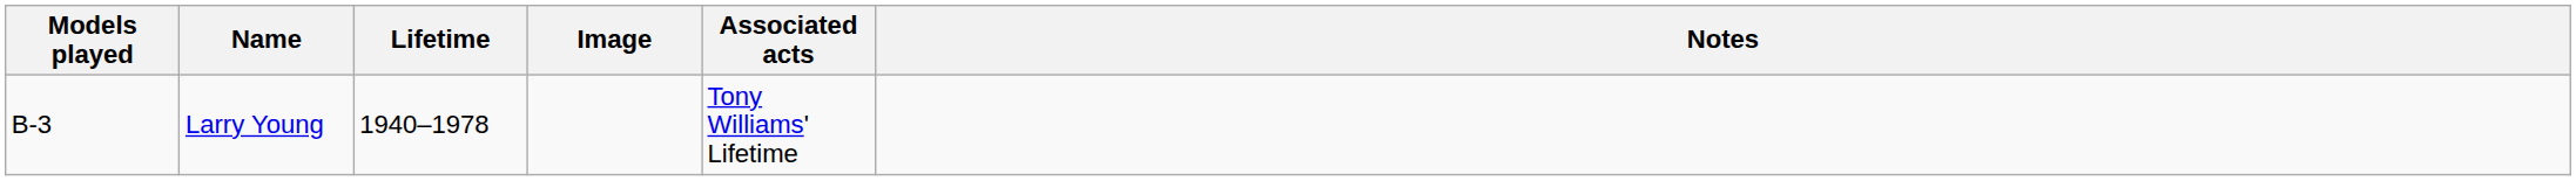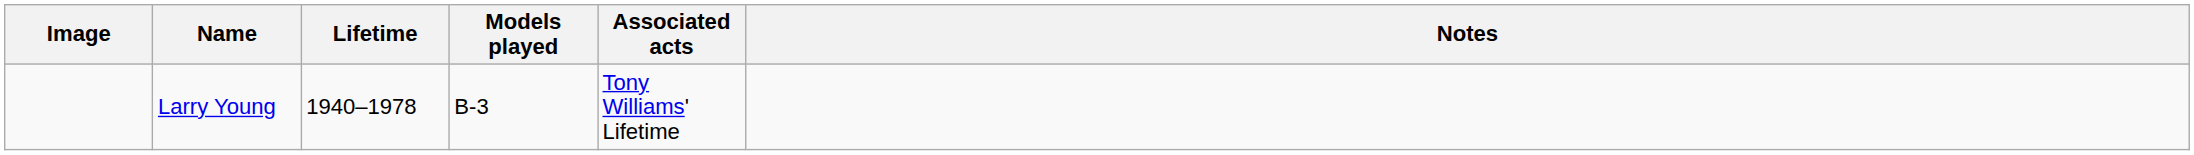 <table class="wikitable" style="width:100%">
 <tr>
-<th style="width:100px;">Models played</th>
+<th style="width:100px;">Image</th>
 <th style="width:100px;">Name</th>
 <th style="width:100px;">Lifetime</th>
-<th style="width:100px;">Image</th>
+<th style="width:100px;">Models played</th>
 <th style="width:100px;">Associated acts</th>
 <th style="width:*;">Notes</th>
 </tr>
 <tr>
-<td>B-3</td>
+<td></td>
 <td><a href='#'>Larry Young</a></td>
 <td>1940–1978</td>
-<td></td>
+<td>B-3</td>
 <td><a href='#'>Tony Williams</a>' Lifetime</td>
 <td></td>
 </tr>
 </table>
